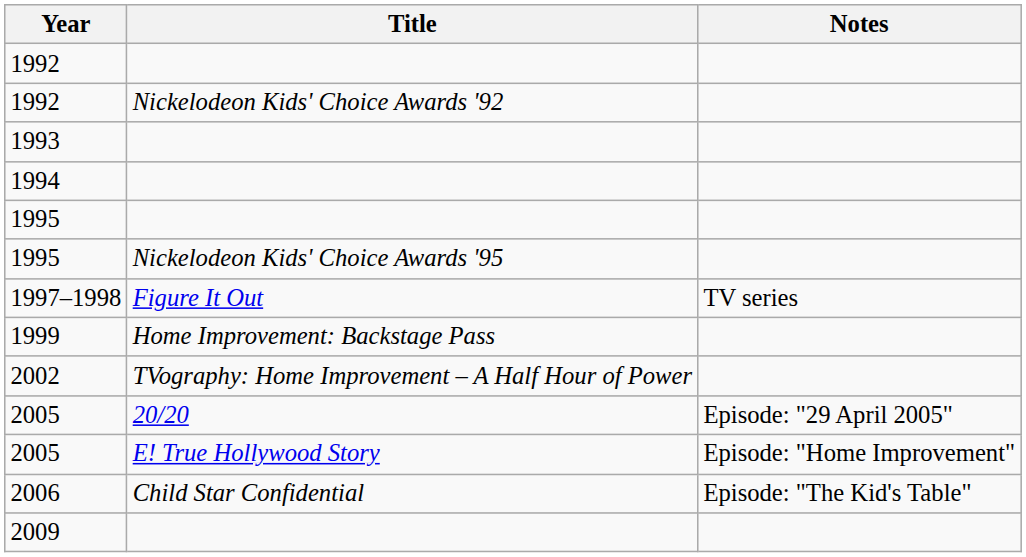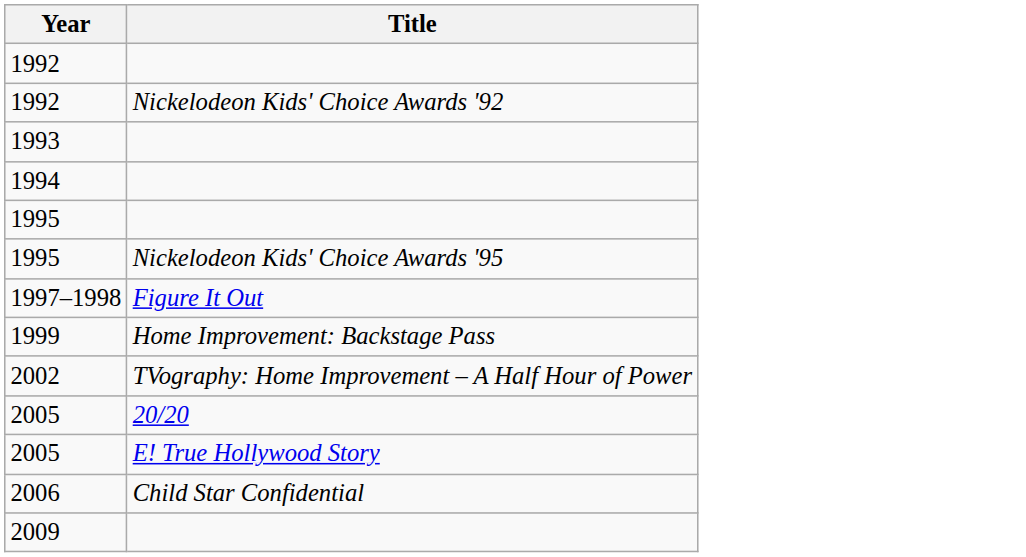 <table class="wikitable sortable">
 <tr>
 <th>Year</th>
 <th>Title</th>
-<th class="unsortable">Notes</th>
 </tr>
 <tr>
 <td>1992</td>
 <td><em></em></td>
-<td></td>
 </tr>
 <tr>
 <td>1992</td>
 <td><em>Nickelodeon Kids' Choice Awards '92</em></td>
-<td></td>
 </tr>
 <tr>
 <td>1993</td>
 <td><em></em></td>
-<td></td>
 </tr>
 <tr>
 <td>1994</td>
 <td><em></em></td>
-<td></td>
 </tr>
 <tr>
 <td>1995</td>
 <td><em></em></td>
-<td></td>
 </tr>
 <tr>
 <td>1995</td>
 <td><em>Nickelodeon Kids' Choice Awards '95</em></td>
-<td></td>
 </tr>
 <tr>
 <td>1997–1998</td>
 <td><em><a href='#'>Figure It Out</a></em></td>
-<td>TV series</td>
 </tr>
 <tr>
 <td>1999</td>
 <td><em>Home Improvement: Backstage Pass</em></td>
-<td></td>
 </tr>
 <tr>
 <td>2002</td>
 <td><em>TVography: Home Improvement – A Half Hour of Power</em></td>
-<td></td>
 </tr>
 <tr>
 <td>2005</td>
 <td><em><a href='#'>20/20</a></em></td>
-<td>Episode: "29 April 2005"</td>
 </tr>
 <tr>
 <td>2005</td>
 <td><em><a href='#'>E! True Hollywood Story</a></em></td>
-<td>Episode: "Home Improvement"</td>
 </tr>
 <tr>
 <td>2006</td>
 <td><em>Child Star Confidential</em></td>
-<td>Episode: "The Kid's Table"</td>
 </tr>
 <tr>
 <td>2009</td>
 <td><em></em></td>
-<td></td>
 </tr>
 </table>
